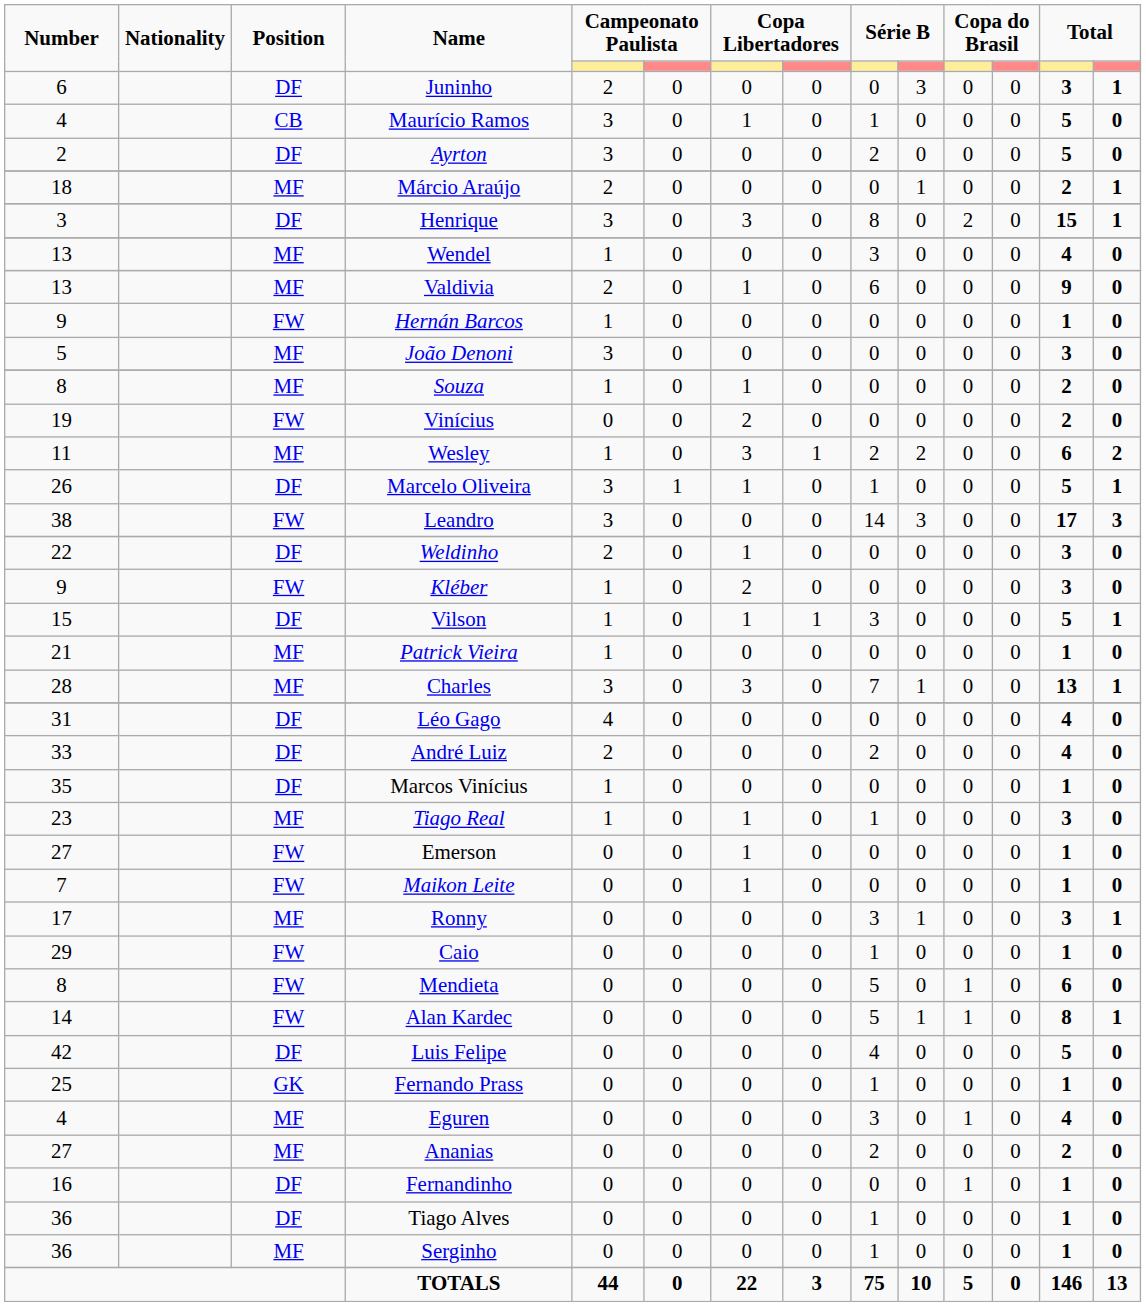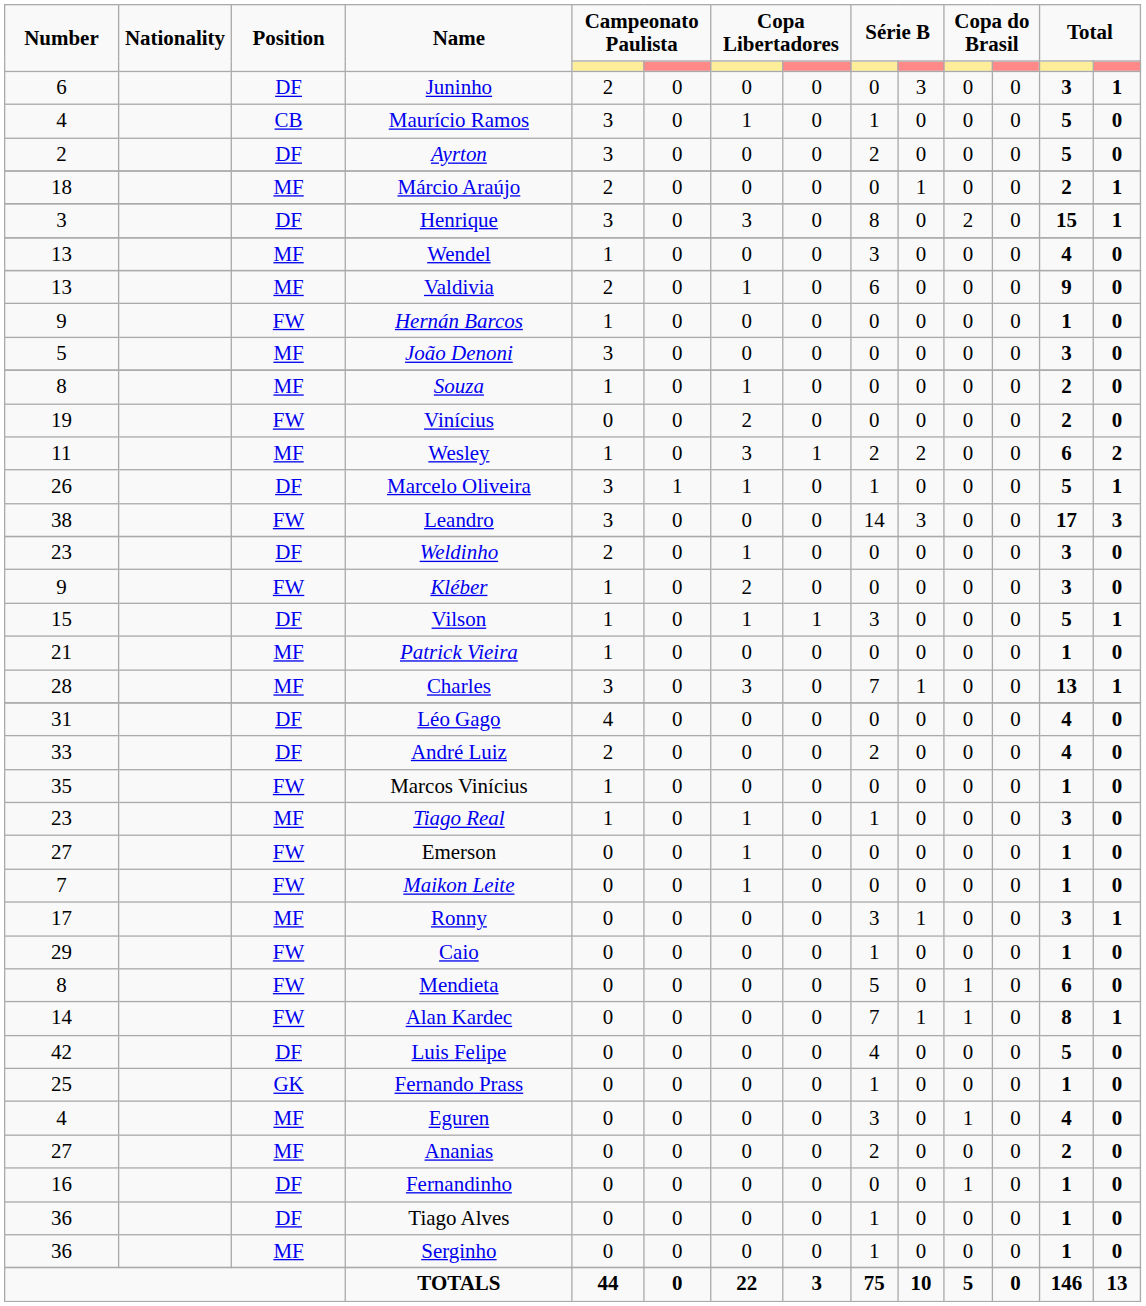 <table class="wikitable" style="text-align:center;">
 <tr style="text-align:center;">
 <td rowspan=2  style="width:10%; "><strong>Number</strong></td>
 <td rowspan=2  style="width:10%; "><strong>Nationality</strong></td>
 <td rowspan=2  style="width:10%; "><strong>Position</strong></td>
 <td rowspan=2  style="width:20%; "><strong>Name</strong></td>
 <td colspan=2><strong>Campeonato Paulista</strong></td>
 <td colspan=2><strong>Copa Libertadores</strong></td>
 <td colspan=2><strong>Série B</strong></td>
 <td colspan=2><strong>Copa do Brasil</strong></td>
 <td colspan=2><strong>Total</strong></td>
 </tr>
 <tr>
 <th style="width:60px; background:#fe9;"></th>
 <th style="width:60px; background:#ff8888;"></th>
 <th style="width:60px; background:#fe9;"></th>
 <th style="width:60px; background:#ff8888;"></th>
 <th style="width:60px; background:#fe9;"></th>
 <th style="width:60px; background:#ff8888;"></th>
 <th style="width:60px; background:#fe9;"></th>
 <th style="width:60px; background:#ff8888;"></th>
 <th style="width:60px; background:#fe9;"></th>
 <th style="width:60px; background:#ff8888;"></th>
 </tr>
 <tr>
 <td>6</td>
 <td></td>
 <td><a href='#'>DF</a></td>
 <td><a href='#'>Juninho</a></td>
 <td>2</td>
 <td>0</td>
 <td>0</td>
 <td>0</td>
 <td>0</td>
 <td>3</td>
 <td>0</td>
 <td>0</td>
 <td><strong>3</strong></td>
 <td><strong>1</strong></td>
 </tr>
 <tr>
 <td>4</td>
 <td></td>
 <td><a href='#'>CB</a></td>
 <td><a href='#'>Maurício Ramos</a></td>
 <td>3</td>
 <td>0</td>
 <td>1</td>
 <td>0</td>
 <td>1</td>
 <td>0</td>
 <td>0</td>
 <td>0</td>
 <td><strong>5</strong></td>
 <td><strong>0</strong></td>
 </tr>
 <tr>
 <td>2</td>
 <td></td>
 <td><a href='#'>DF</a></td>
 <td><em><a href='#'>Ayrton</a></em></td>
 <td>3</td>
 <td>0</td>
 <td>0</td>
 <td>0</td>
 <td>2</td>
 <td>0</td>
 <td>0</td>
 <td>0</td>
 <td><strong>5</strong></td>
 <td><strong>0</strong></td>
 </tr>
 <tr>
 </tr>
 <tr>
 <td>18</td>
 <td></td>
 <td><a href='#'>MF</a></td>
 <td><a href='#'>Márcio Araújo</a></td>
 <td>2</td>
 <td>0</td>
 <td>0</td>
 <td>0</td>
 <td>0</td>
 <td>1</td>
 <td>0</td>
 <td>0</td>
 <td><strong>2</strong></td>
 <td><strong>1</strong></td>
 </tr>
 <tr>
 </tr>
 <tr>
 <td>3</td>
 <td></td>
 <td><a href='#'>DF</a></td>
 <td><a href='#'>Henrique</a></td>
 <td>3</td>
 <td>0</td>
 <td>3</td>
 <td>0</td>
 <td>8</td>
 <td>0</td>
 <td>2</td>
 <td>0</td>
 <td><strong>15</strong></td>
 <td><strong>1</strong></td>
 </tr>
 <tr>
 </tr>
 <tr>
 <td>13</td>
 <td></td>
 <td><a href='#'>MF</a></td>
 <td><a href='#'>Wendel</a></td>
 <td>1</td>
 <td>0</td>
 <td>0</td>
 <td>0</td>
 <td>3</td>
 <td>0</td>
 <td>0</td>
 <td>0</td>
 <td><strong>4</strong></td>
 <td><strong>0</strong></td>
 </tr>
 <tr>
 </tr>
 <tr>
 <td>13</td>
 <td></td>
 <td><a href='#'>MF</a></td>
 <td><a href='#'>Valdivia</a></td>
 <td>2</td>
 <td>0</td>
 <td>1</td>
 <td>0</td>
 <td>6</td>
 <td>0</td>
 <td>0</td>
 <td>0</td>
 <td><strong>9</strong></td>
 <td><strong>0</strong></td>
 </tr>
 <tr>
 <td>9</td>
 <td></td>
 <td><a href='#'>FW</a></td>
 <td><em><a href='#'>Hernán Barcos</a></em></td>
 <td>1</td>
 <td>0</td>
 <td>0</td>
 <td>0</td>
 <td>0</td>
 <td>0</td>
 <td>0</td>
 <td>0</td>
 <td><strong>1</strong></td>
 <td><strong>0</strong></td>
 </tr>
 <tr>
 <td>5</td>
 <td></td>
 <td><a href='#'>MF</a></td>
 <td><em><a href='#'>João Denoni</a></em></td>
 <td>3</td>
 <td>0</td>
 <td>0</td>
 <td>0</td>
 <td>0</td>
 <td>0</td>
 <td>0</td>
 <td>0</td>
 <td><strong>3</strong></td>
 <td><strong>0</strong></td>
 </tr>
 <tr>
 </tr>
 <tr>
 <td>8</td>
 <td></td>
 <td><a href='#'>MF</a></td>
 <td><em><a href='#'>Souza</a></em></td>
 <td>1</td>
 <td>0</td>
 <td>1</td>
 <td>0</td>
 <td>0</td>
 <td>0</td>
 <td>0</td>
 <td>0</td>
 <td><strong>2</strong></td>
 <td><strong>0</strong></td>
 </tr>
 <tr>
 <td>19</td>
 <td></td>
 <td><a href='#'>FW</a></td>
 <td><a href='#'>Vinícius</a></td>
 <td>0</td>
 <td>0</td>
 <td>2</td>
 <td>0</td>
 <td>0</td>
 <td>0</td>
 <td>0</td>
 <td>0</td>
 <td><strong>2</strong></td>
 <td><strong>0</strong></td>
 </tr>
 <tr>
 <td>11</td>
 <td></td>
 <td><a href='#'>MF</a></td>
 <td><a href='#'>Wesley</a></td>
 <td>1</td>
 <td>0</td>
 <td>3</td>
 <td>1</td>
 <td>2</td>
 <td>2</td>
 <td>0</td>
 <td>0</td>
 <td><strong>6</strong></td>
 <td><strong>2</strong></td>
 </tr>
 <tr>
 <td>26</td>
 <td></td>
 <td><a href='#'>DF</a></td>
 <td><a href='#'>Marcelo Oliveira</a></td>
 <td>3</td>
 <td>1</td>
 <td>1</td>
 <td>0</td>
 <td>1</td>
 <td>0</td>
 <td>0</td>
 <td>0</td>
 <td><strong>5</strong></td>
 <td><strong>1</strong></td>
 </tr>
 <tr>
 <td>38</td>
 <td></td>
 <td><a href='#'>FW</a></td>
 <td><a href='#'>Leandro</a></td>
 <td>3</td>
 <td>0</td>
 <td>0</td>
 <td>0</td>
 <td>14</td>
 <td>3</td>
 <td>0</td>
 <td>0</td>
 <td><strong>17</strong></td>
 <td><strong>3</strong></td>
 </tr>
 <tr>
 </tr>
 <tr>
-<td>22</td>
+<td>23</td>
 <td></td>
 <td><a href='#'>DF</a></td>
 <td><em><a href='#'>Weldinho</a></em></td>
 <td>2</td>
 <td>0</td>
 <td>1</td>
 <td>0</td>
 <td>0</td>
 <td>0</td>
 <td>0</td>
 <td>0</td>
 <td><strong>3</strong></td>
 <td><strong>0</strong></td>
 </tr>
 <tr>
 <td>9</td>
 <td></td>
 <td><a href='#'>FW</a></td>
 <td><em><a href='#'>Kléber</a></em></td>
 <td>1</td>
 <td>0</td>
 <td>2</td>
 <td>0</td>
 <td>0</td>
 <td>0</td>
 <td>0</td>
 <td>0</td>
 <td><strong>3</strong></td>
 <td><strong>0</strong></td>
 </tr>
 <tr>
 <td>15</td>
 <td></td>
 <td><a href='#'>DF</a></td>
 <td><a href='#'>Vilson</a></td>
 <td>1</td>
 <td>0</td>
 <td>1</td>
 <td>1</td>
 <td>3</td>
 <td>0</td>
 <td>0</td>
 <td>0</td>
 <td><strong>5</strong></td>
 <td><strong>1</strong></td>
 </tr>
 <tr>
 <td>21</td>
 <td></td>
 <td><a href='#'>MF</a></td>
 <td><em><a href='#'>Patrick Vieira</a></em></td>
 <td>1</td>
 <td>0</td>
 <td>0</td>
 <td>0</td>
 <td>0</td>
 <td>0</td>
 <td>0</td>
 <td>0</td>
 <td><strong>1</strong></td>
 <td><strong>0</strong></td>
 </tr>
 <tr>
 <td>28</td>
 <td></td>
 <td><a href='#'>MF</a></td>
 <td><a href='#'>Charles</a></td>
 <td>3</td>
 <td>0</td>
 <td>3</td>
 <td>0</td>
 <td>7</td>
 <td>1</td>
 <td>0</td>
 <td>0</td>
 <td><strong>13</strong></td>
 <td><strong>1</strong></td>
 </tr>
 <tr>
 </tr>
 <tr>
 <td>31</td>
 <td></td>
 <td><a href='#'>DF</a></td>
 <td><a href='#'>Léo Gago</a></td>
 <td>4</td>
 <td>0</td>
 <td>0</td>
 <td>0</td>
 <td>0</td>
 <td>0</td>
 <td>0</td>
 <td>0</td>
 <td><strong>4</strong></td>
 <td><strong>0</strong></td>
 </tr>
 <tr>
 <td>33</td>
 <td></td>
 <td><a href='#'>DF</a></td>
 <td><a href='#'>André Luiz</a></td>
 <td>2</td>
 <td>0</td>
 <td>0</td>
 <td>0</td>
 <td>2</td>
 <td>0</td>
 <td>0</td>
 <td>0</td>
 <td><strong>4</strong></td>
 <td><strong>0</strong></td>
 </tr>
 <tr>
 <td>35</td>
 <td></td>
-<td><a href='#'>DF</a></td>
+<td><a href='#'>FW</a></td>
 <td>Marcos Vinícius</td>
 <td>1</td>
 <td>0</td>
 <td>0</td>
 <td>0</td>
 <td>0</td>
 <td>0</td>
 <td>0</td>
 <td>0</td>
 <td><strong>1</strong></td>
 <td><strong>0</strong></td>
 </tr>
 <tr>
 <td>23</td>
 <td></td>
 <td><a href='#'>MF</a></td>
 <td><em><a href='#'>Tiago Real</a></em></td>
 <td>1</td>
 <td>0</td>
 <td>1</td>
 <td>0</td>
 <td>1</td>
 <td>0</td>
 <td>0</td>
 <td>0</td>
 <td><strong>3</strong></td>
 <td><strong>0</strong></td>
 </tr>
 <tr>
 <td>27</td>
 <td></td>
 <td><a href='#'>FW</a></td>
 <td>Emerson</td>
 <td>0</td>
 <td>0</td>
 <td>1</td>
 <td>0</td>
 <td>0</td>
 <td>0</td>
 <td>0</td>
 <td>0</td>
 <td><strong>1</strong></td>
 <td><strong>0</strong></td>
 </tr>
 <tr>
 <td>7</td>
 <td></td>
 <td><a href='#'>FW</a></td>
 <td><em><a href='#'>Maikon Leite</a></em></td>
 <td>0</td>
 <td>0</td>
 <td>1</td>
 <td>0</td>
 <td>0</td>
 <td>0</td>
 <td>0</td>
 <td>0</td>
 <td><strong>1</strong></td>
 <td><strong>0</strong></td>
 </tr>
 <tr>
 <td>17</td>
 <td></td>
 <td><a href='#'>MF</a></td>
 <td><a href='#'>Ronny</a></td>
 <td>0</td>
 <td>0</td>
 <td>0</td>
 <td>0</td>
 <td>3</td>
 <td>1</td>
 <td>0</td>
 <td>0</td>
 <td><strong>3</strong></td>
 <td><strong>1</strong></td>
 </tr>
 <tr>
 <td>29</td>
 <td></td>
 <td><a href='#'>FW</a></td>
 <td><a href='#'>Caio</a></td>
 <td>0</td>
 <td>0</td>
 <td>0</td>
 <td>0</td>
 <td>1</td>
 <td>0</td>
 <td>0</td>
 <td>0</td>
 <td><strong>1</strong></td>
 <td><strong>0</strong></td>
 </tr>
 <tr>
 <td>8</td>
 <td></td>
 <td><a href='#'>FW</a></td>
 <td><a href='#'>Mendieta</a></td>
 <td>0</td>
 <td>0</td>
 <td>0</td>
 <td>0</td>
 <td>5</td>
 <td>0</td>
 <td>1</td>
 <td>0</td>
 <td><strong>6</strong></td>
 <td><strong>0</strong></td>
 </tr>
 <tr>
 <td>14</td>
 <td></td>
 <td><a href='#'>FW</a></td>
 <td><a href='#'>Alan Kardec</a></td>
 <td>0</td>
 <td>0</td>
 <td>0</td>
 <td>0</td>
-<td>5</td>
+<td>7</td>
 <td>1</td>
 <td>1</td>
 <td>0</td>
 <td><strong>8</strong></td>
 <td><strong>1</strong></td>
 </tr>
 <tr>
 <td>42</td>
 <td></td>
 <td><a href='#'>DF</a></td>
 <td><a href='#'>Luis Felipe</a></td>
 <td>0</td>
 <td>0</td>
 <td>0</td>
 <td>0</td>
 <td>4</td>
 <td>0</td>
 <td>0</td>
 <td>0</td>
 <td><strong>5</strong></td>
 <td><strong>0</strong></td>
 </tr>
 <tr>
 <td>25</td>
 <td></td>
 <td><a href='#'>GK</a></td>
 <td><a href='#'>Fernando Prass</a></td>
 <td>0</td>
 <td>0</td>
 <td>0</td>
 <td>0</td>
 <td>1</td>
 <td>0</td>
 <td>0</td>
 <td>0</td>
 <td><strong>1</strong></td>
 <td><strong>0</strong></td>
 </tr>
 <tr>
 <td>4</td>
 <td></td>
 <td><a href='#'>MF</a></td>
 <td><a href='#'>Eguren</a></td>
 <td>0</td>
 <td>0</td>
 <td>0</td>
 <td>0</td>
 <td>3</td>
 <td>0</td>
 <td>1</td>
 <td>0</td>
 <td><strong>4</strong></td>
 <td><strong>0</strong></td>
 </tr>
 <tr>
 <td>27</td>
 <td></td>
 <td><a href='#'>MF</a></td>
 <td><a href='#'>Ananias</a></td>
 <td>0</td>
 <td>0</td>
 <td>0</td>
 <td>0</td>
 <td>2</td>
 <td>0</td>
 <td>0</td>
 <td>0</td>
 <td><strong>2</strong></td>
 <td><strong>0</strong></td>
 </tr>
 <tr>
 <td>16</td>
 <td></td>
 <td><a href='#'>DF</a></td>
 <td><a href='#'>Fernandinho</a></td>
 <td>0</td>
 <td>0</td>
 <td>0</td>
 <td>0</td>
 <td>0</td>
 <td>0</td>
 <td>1</td>
 <td>0</td>
 <td><strong>1</strong></td>
 <td><strong>0</strong></td>
 </tr>
 <tr>
 <td>36</td>
 <td></td>
 <td><a href='#'>DF</a></td>
 <td>Tiago Alves</td>
 <td>0</td>
 <td>0</td>
 <td>0</td>
 <td>0</td>
 <td>1</td>
 <td>0</td>
 <td>0</td>
 <td>0</td>
 <td><strong>1</strong></td>
 <td><strong>0</strong></td>
 </tr>
 <tr>
 <td>36</td>
 <td></td>
 <td><a href='#'>MF</a></td>
 <td><a href='#'>Serginho</a></td>
 <td>0</td>
 <td>0</td>
 <td>0</td>
 <td>0</td>
 <td>1</td>
 <td>0</td>
 <td>0</td>
 <td>0</td>
 <td><strong>1</strong></td>
 <td><strong>0</strong></td>
 </tr>
 <tr>
 </tr>
 <tr>
 <td colspan=3></td>
 <td><strong>TOTALS</strong></td>
 <td><strong>44</strong></td>
 <td><strong>0</strong></td>
 <td><strong>22</strong></td>
 <td><strong>3</strong></td>
 <td><strong>75</strong></td>
 <td><strong>10</strong></td>
 <td><strong>5</strong></td>
 <td><strong>0</strong></td>
 <td><strong>146</strong></td>
 <td><strong>13</strong></td>
 </tr>
 </table>
